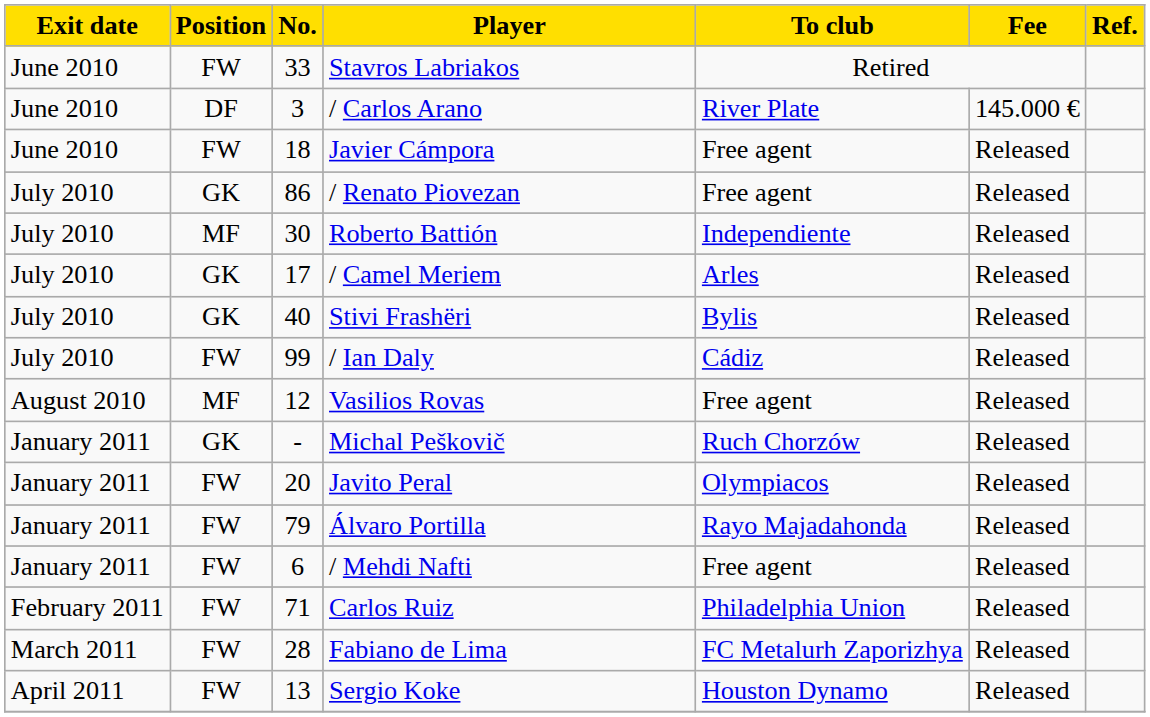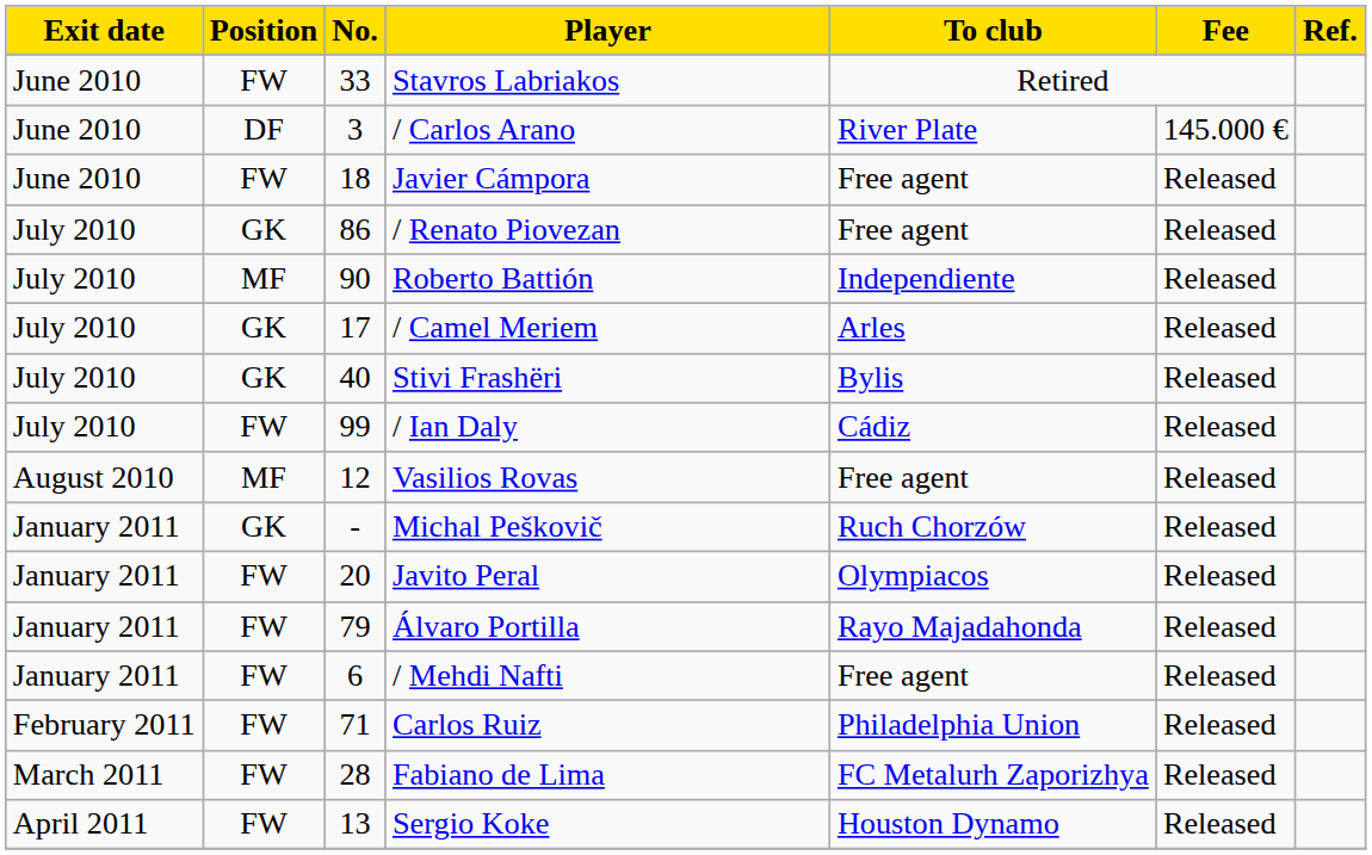 <table class="wikitable sortable">
 <tr>
 <th style="background:#FFDF00; color:black;"><strong>Exit date</strong></th>
 <th style="background:#FFDF00; color:black;"><strong>Position</strong></th>
 <th style="background:#FFDF00; color:black;"><strong>No.</strong></th>
 <th style="background:#FFDF00; color:black;"; width=220><strong>Player</strong></th>
 <th style="background:#FFDF00; color:black;"><strong>To club</strong></th>
 <th style="background:#FFDF00; color:black;"><strong>Fee</strong></th>
 <th style="background:#FFDF00; color:black;"><strong>Ref.</strong></th>
 </tr>
 <tr>
 <td>June 2010</td>
 <td style="text-align:center;">FW</td>
 <td style="text-align:center;">33</td>
 <td style="text-align:left;"> <a href='#'>Stavros Labriakos</a></td>
 <td colspan="2" align=center>Retired</td>
 <td></td>
 </tr>
 <tr>
 <td>June 2010</td>
 <td style="text-align:center;">DF</td>
 <td style="text-align:center;">3</td>
 <td style="text-align:left;"> /  <a href='#'>Carlos Arano</a></td>
 <td style="text-align:left;"> <a href='#'>River Plate</a></td>
 <td>145.000 €</td>
 <td></td>
 </tr>
 <tr>
 <td>June 2010</td>
 <td style="text-align:center;">FW</td>
 <td style="text-align:center;">18</td>
 <td style="text-align:left;"> <a href='#'>Javier Cámpora</a></td>
 <td style="text-align:left;">Free agent</td>
 <td>Released</td>
 <td></td>
 </tr>
 <tr>
 <td>July 2010</td>
 <td style="text-align:center;">GK</td>
 <td style="text-align:center;">86</td>
 <td style="text-align:left;"> /  <a href='#'>Renato Piovezan</a></td>
 <td style="text-align:left;">Free agent</td>
 <td>Released</td>
 <td></td>
 </tr>
 <tr>
 <td>July 2010</td>
 <td style="text-align:center;">MF</td>
-<td style="text-align:center;">30</td>
+<td style="text-align:center;">90</td>
 <td style="text-align:left;"> <a href='#'>Roberto Battión</a></td>
 <td style="text-align:left;"> <a href='#'>Independiente</a></td>
 <td>Released</td>
 <td></td>
 </tr>
 <tr>
 <td>July 2010</td>
 <td style="text-align:center;">GK</td>
 <td style="text-align:center;">17</td>
 <td style="text-align:left;"> /  <a href='#'>Camel Meriem</a></td>
 <td style="text-align:left;"> <a href='#'>Arles</a></td>
 <td>Released</td>
 <td></td>
 </tr>
 <tr>
 <td>July 2010</td>
 <td style="text-align:center;">GK</td>
 <td style="text-align:center;">40</td>
 <td style="text-align:left;"> <a href='#'>Stivi Frashëri</a></td>
 <td style="text-align:left;"> <a href='#'>Bylis</a></td>
 <td>Released</td>
 <td></td>
 </tr>
 <tr>
 <td>July 2010</td>
 <td style="text-align:center;">FW</td>
 <td style="text-align:center;">99</td>
 <td style="text-align:left;"> /  <a href='#'>Ian Daly</a></td>
 <td style="text-align:left;"> <a href='#'>Cádiz</a></td>
 <td>Released</td>
 <td></td>
 </tr>
 <tr>
 <td>August 2010</td>
 <td style="text-align:center;">MF</td>
 <td style="text-align:center;">12</td>
 <td style="text-align:left;"> <a href='#'>Vasilios Rovas</a></td>
 <td style="text-align:left;">Free agent</td>
 <td>Released</td>
 <td></td>
 </tr>
 <tr>
 <td>January 2011</td>
 <td style="text-align:center;">GK</td>
 <td style="text-align:center;">-</td>
 <td style="text-align:left;"> <a href='#'>Michal Peškovič</a></td>
 <td style="text-align:left;"> <a href='#'>Ruch Chorzów</a></td>
 <td>Released</td>
 <td></td>
 </tr>
 <tr>
 <td>January 2011</td>
 <td style="text-align:center;">FW</td>
 <td style="text-align:center;">20</td>
 <td style="text-align:left;"> <a href='#'>Javito Peral</a></td>
 <td style="text-align:left;"> <a href='#'>Olympiacos</a></td>
 <td>Released</td>
 <td></td>
 </tr>
 <tr>
 <td>January 2011</td>
 <td style="text-align:center;">FW</td>
 <td style="text-align:center;">79</td>
 <td style="text-align:left;"> <a href='#'>Álvaro Portilla</a></td>
 <td style="text-align:left;"> <a href='#'>Rayo Majadahonda</a></td>
 <td>Released</td>
 <td></td>
 </tr>
 <tr>
 <td>January 2011</td>
 <td style="text-align:center;">FW</td>
 <td style="text-align:center;">6</td>
 <td style="text-align:left;"> /  <a href='#'>Mehdi Nafti</a></td>
 <td style="text-align:left;">Free agent</td>
 <td>Released</td>
 <td></td>
 </tr>
 <tr>
 <td>February 2011</td>
 <td style="text-align:center;">FW</td>
 <td style="text-align:center;">71</td>
 <td style="text-align:left;"> <a href='#'>Carlos Ruiz</a></td>
 <td style="text-align:left;"> <a href='#'>Philadelphia Union</a></td>
 <td>Released</td>
 <td></td>
 </tr>
 <tr>
 <td>March 2011</td>
 <td style="text-align:center;">FW</td>
 <td style="text-align:center;">28</td>
 <td style="text-align:left;"> <a href='#'>Fabiano de Lima</a></td>
 <td style="text-align:left;"> <a href='#'>FC Metalurh Zaporizhya</a></td>
 <td>Released</td>
 <td></td>
 </tr>
 <tr>
 <td>April 2011</td>
 <td style="text-align:center;">FW</td>
 <td style="text-align:center;">13</td>
 <td style="text-align:left;"> <a href='#'>Sergio Koke</a></td>
 <td style="text-align:left;"> <a href='#'>Houston Dynamo</a></td>
 <td>Released</td>
 <td></td>
 </tr>
 <tr>
 </tr>
 </table>
